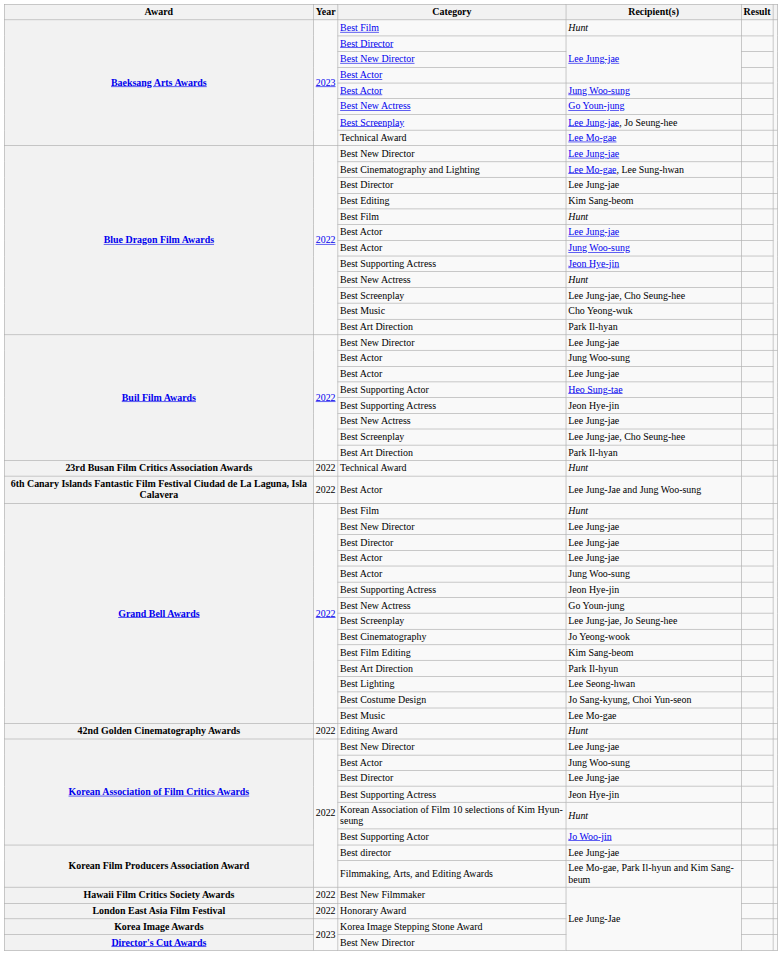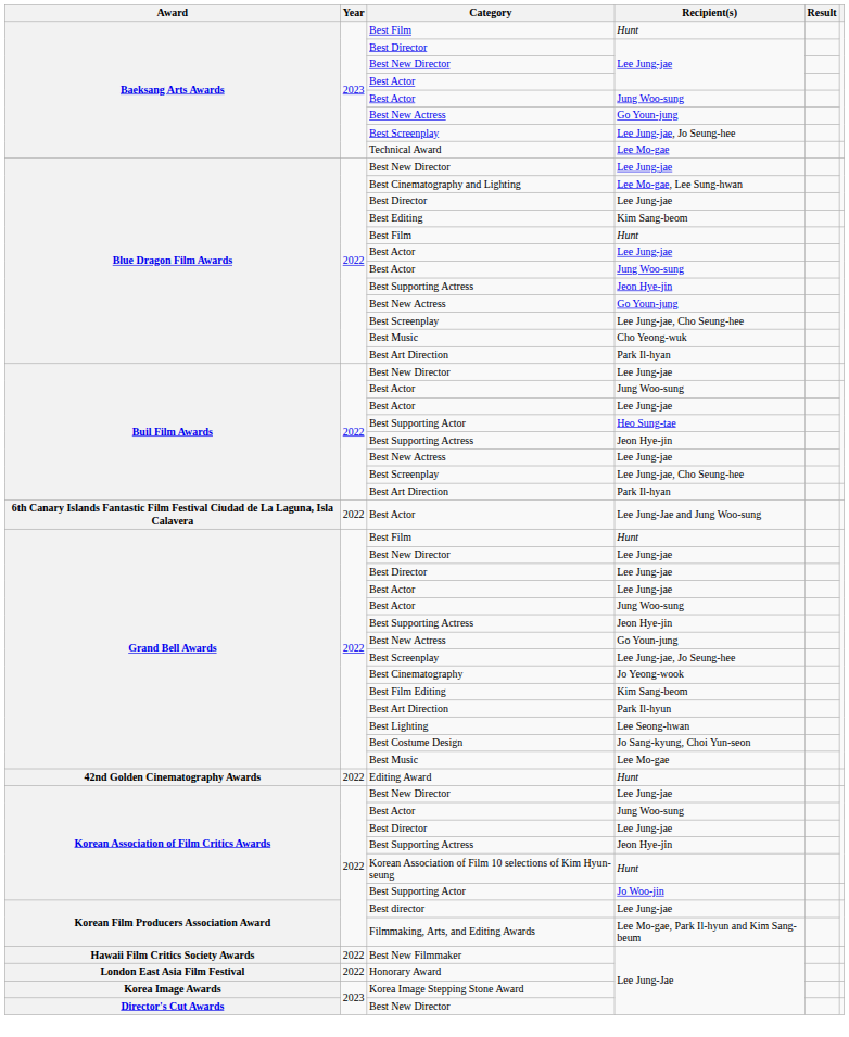 <table class="wikitable sortable plainrowheaders">
 <tr>
 <th scope="col">Award</th>
 <th scope="col">Year</th>
 <th scope="col">Category</th>
 <th scope="col">Recipient(s)</th>
 <th scope="col">Result</th>
 <th scope="col" class="unsortable"></th>
 </tr>
 <tr>
 <th scope="row"  rowspan="8"><a href='#'>Baeksang Arts Awards</a></th>
 <td rowspan="8"><a href='#'>2023</a></td>
 <td><a href='#'>Best Film</a></td>
 <td><em>Hunt</em></td>
 <td></td>
 <td style="text-align:center" rowspan="7"></td>
 </tr>
 <tr>
 <td><a href='#'>Best Director</a></td>
 <td rowspan=3><a href='#'>Lee Jung-jae</a></td>
 <td></td>
 </tr>
 <tr>
 <td><a href='#'>Best New Director</a></td>
 <td></td>
 </tr>
 <tr>
 <td><a href='#'>Best Actor</a></td>
 <td></td>
 </tr>
 <tr>
 <td><a href='#'>Best Actor</a></td>
 <td><a href='#'>Jung Woo-sung</a></td>
 <td></td>
 </tr>
 <tr>
 <td><a href='#'>Best New Actress</a></td>
 <td><a href='#'>Go Youn-jung</a></td>
 <td></td>
 </tr>
 <tr>
 <td><a href='#'>Best Screenplay</a></td>
 <td><a href='#'>Lee Jung-jae</a>, Jo Seung-hee</td>
 <td></td>
 </tr>
 <tr>
 <td>Technical Award</td>
 <td><a href='#'>Lee Mo-gae</a></td>
 <td></td>
 <td></td>
 </tr>
 <tr>
 <th scope="row"  rowspan="12"><a href='#'>Blue Dragon Film Awards</a></th>
 <td rowspan="12"><a href='#'>2022</a></td>
 <td>Best New Director</td>
 <td><a href='#'>Lee Jung-jae</a></td>
 <td></td>
 <td rowspan="3"></td>
 </tr>
 <tr>
 <td>Best Cinematography and Lighting</td>
 <td><a href='#'>Lee Mo-gae</a>, Lee Sung-hwan</td>
 <td></td>
 </tr>
 <tr>
 <td>Best Director</td>
 <td>Lee Jung-jae</td>
 <td></td>
 </tr>
 <tr>
 <td>Best Editing</td>
 <td>Kim Sang-beom</td>
 <td></td>
 <td></td>
 </tr>
 <tr>
 <td>Best Film</td>
 <td><em>Hunt</em></td>
 <td></td>
 <td rowspan="8"></td>
 </tr>
 <tr>
 <td>Best Actor</td>
 <td><a href='#'>Lee Jung-jae</a></td>
 <td></td>
 </tr>
 <tr>
 <td>Best Actor</td>
 <td><a href='#'>Jung Woo-sung</a></td>
 <td></td>
 </tr>
 <tr>
 <td>Best Supporting Actress</td>
 <td><a href='#'>Jeon Hye-jin</a></td>
 <td></td>
 </tr>
 <tr>
 <td>Best New Actress</td>
-<td><em>Hunt</em></td>
+<td><a href='#'>Go Youn-jung</a></td>
 <td></td>
 </tr>
 <tr>
 <td>Best Screenplay</td>
 <td>Lee Jung-jae, Cho Seung-hee</td>
 <td></td>
 </tr>
 <tr>
 <td>Best Music</td>
 <td>Cho Yeong-wuk</td>
 <td></td>
 </tr>
 <tr>
 <td>Best Art Direction</td>
 <td>Park Il-hyan</td>
 <td></td>
 </tr>
 <tr>
 <th scope="row"  rowspan="8"><a href='#'>Buil Film Awards</a></th>
 <td rowspan="8"><a href='#'>2022</a></td>
 <td>Best New Director</td>
 <td>Lee Jung-jae</td>
 <td></td>
 <td style="text-align: center;" rowspan="1"></td>
 </tr>
 <tr>
 <td>Best Actor</td>
 <td>Jung Woo-sung</td>
 <td></td>
 <td rowspan="6" style="text-align: center;"></td>
 </tr>
 <tr>
 <td>Best Actor</td>
 <td>Lee Jung-jae</td>
 <td></td>
 </tr>
 <tr>
 <td>Best Supporting Actor</td>
 <td><a href='#'>Heo Sung-tae</a></td>
 <td></td>
 </tr>
 <tr>
 <td>Best Supporting Actress</td>
 <td>Jeon Hye-jin</td>
 <td></td>
 </tr>
 <tr>
 <td>Best New Actress</td>
 <td>Lee Jung-jae</td>
 <td></td>
 </tr>
 <tr>
 <td>Best Screenplay</td>
 <td>Lee Jung-jae, Cho Seung-hee</td>
 <td></td>
 </tr>
 <tr>
 <td>Best Art Direction</td>
 <td>Park Il-hyan</td>
-<td></td>
-<td></td>
-</tr>
-<tr>
-<th scope="row">23rd Busan Film Critics Association Awards</th>
-<td>2022</td>
-<td>Technical Award</td>
-<td><em>Hunt</em></td>
 <td></td>
 <td></td>
 </tr>
 <tr>
 <th scope="row">6th Canary Islands Fantastic Film Festival Ciudad de La Laguna, Isla Calavera</th>
 <td>2022</td>
 <td>Best Actor</td>
 <td>Lee Jung-Jae and Jung Woo-sung</td>
 <td></td>
 <td style="text-align:center"></td>
 </tr>
 <tr>
 <th scope="row" rowspan=14><a href='#'>Grand Bell Awards</a></th>
 <td rowspan=14><a href='#'>2022</a></td>
 <td>Best Film</td>
 <td><em>Hunt</em></td>
 <td></td>
 <td rowspan="14" style="text-align: center;"></td>
 </tr>
 <tr>
 <td>Best New Director</td>
 <td>Lee Jung-jae</td>
 <td></td>
 </tr>
 <tr>
 <td>Best Director</td>
 <td>Lee Jung-jae</td>
 <td></td>
 </tr>
 <tr>
 <td>Best Actor</td>
 <td>Lee Jung-jae</td>
 <td></td>
 </tr>
 <tr>
 <td>Best Actor</td>
 <td>Jung Woo-sung</td>
 <td></td>
 </tr>
 <tr>
 <td>Best Supporting Actress</td>
 <td>Jeon Hye-jin</td>
 <td></td>
 </tr>
 <tr>
 <td>Best New Actress</td>
 <td>Go Youn-jung</td>
 <td></td>
 </tr>
 <tr>
 <td>Best Screenplay</td>
 <td>Lee Jung-jae, Jo Seung-hee</td>
 <td></td>
 </tr>
 <tr>
 <td>Best Cinematography</td>
 <td>Jo Yeong-wook</td>
 <td></td>
 </tr>
 <tr>
 <td>Best Film Editing</td>
 <td>Kim Sang-beom</td>
 <td></td>
 </tr>
 <tr>
 <td>Best Art Direction</td>
 <td>Park Il-hyun</td>
 <td></td>
 </tr>
 <tr>
 <td>Best Lighting</td>
 <td>Lee Seong-hwan</td>
 <td></td>
 </tr>
 <tr>
 <td>Best Costume Design</td>
 <td>Jo Sang-kyung, Choi Yun-seon</td>
 <td></td>
 </tr>
 <tr>
 <td>Best Music</td>
 <td>Lee Mo-gae</td>
 <td></td>
 </tr>
 <tr>
 <th scope="row">42nd Golden Cinematography Awards</th>
 <td>2022</td>
 <td>Editing Award</td>
 <td><em>Hunt</em></td>
 <td></td>
 <td style="text-align:center"></td>
 </tr>
 <tr>
 <th scope="row" rowspan="6"><a href='#'>Korean Association of Film Critics Awards</a></th>
 <td rowspan="8">2022</td>
 <td>Best New Director</td>
 <td>Lee Jung-jae</td>
 <td></td>
 <td rowspan="5" style="text-align: center;"></td>
 </tr>
 <tr>
 <td>Best Actor</td>
 <td>Jung Woo-sung</td>
 <td></td>
 </tr>
 <tr>
 <td>Best Director</td>
 <td>Lee Jung-jae</td>
 <td></td>
 </tr>
 <tr>
 <td>Best Supporting Actress</td>
 <td>Jeon Hye-jin</td>
 <td></td>
 </tr>
 <tr>
 <td>Korean Association of Film 10 selections of Kim Hyun-seung</td>
 <td><em>Hunt</em></td>
 <td></td>
 </tr>
 <tr>
 <td>Best Supporting Actor</td>
 <td><a href='#'>Jo Woo-jin</a></td>
 <td></td>
 <td style="text-align:center"></td>
 </tr>
 <tr>
 <th scope="row" rowspan=2>Korean Film Producers Association Award</th>
 <td>Best director</td>
 <td>Lee Jung-jae</td>
 <td></td>
 <td style="text-align:center" rowspan="2"></td>
 </tr>
 <tr>
 <td>Filmmaking, Arts, and Editing Awards</td>
 <td>Lee Mo-gae, Park Il-hyun and Kim Sang-beum</td>
 <td></td>
 </tr>
 <tr>
 <th scope="row">Hawaii Film Critics Society Awards</th>
 <td>2022</td>
 <td>Best New Filmmaker</td>
 <td rowspan="4">Lee Jung-Jae</td>
 <td></td>
 <td></td>
 </tr>
 <tr>
 <th scope="row">London East Asia Film Festival</th>
 <td>2022</td>
 <td>Honorary Award</td>
 <td></td>
 <td style="text-align:center;"></td>
 </tr>
 <tr>
 <th scope="row">Korea Image Awards</th>
 <td rowspan="2">2023</td>
 <td>Korea Image Stepping Stone Award</td>
 <td></td>
 <td Style="text-align:center"></td>
 </tr>
 <tr>
 <th scope="row"><a href='#'>Director's Cut Awards</a></th>
 <td>Best New Director</td>
 <td></td>
 <td></td>
 </tr>
 </table>
